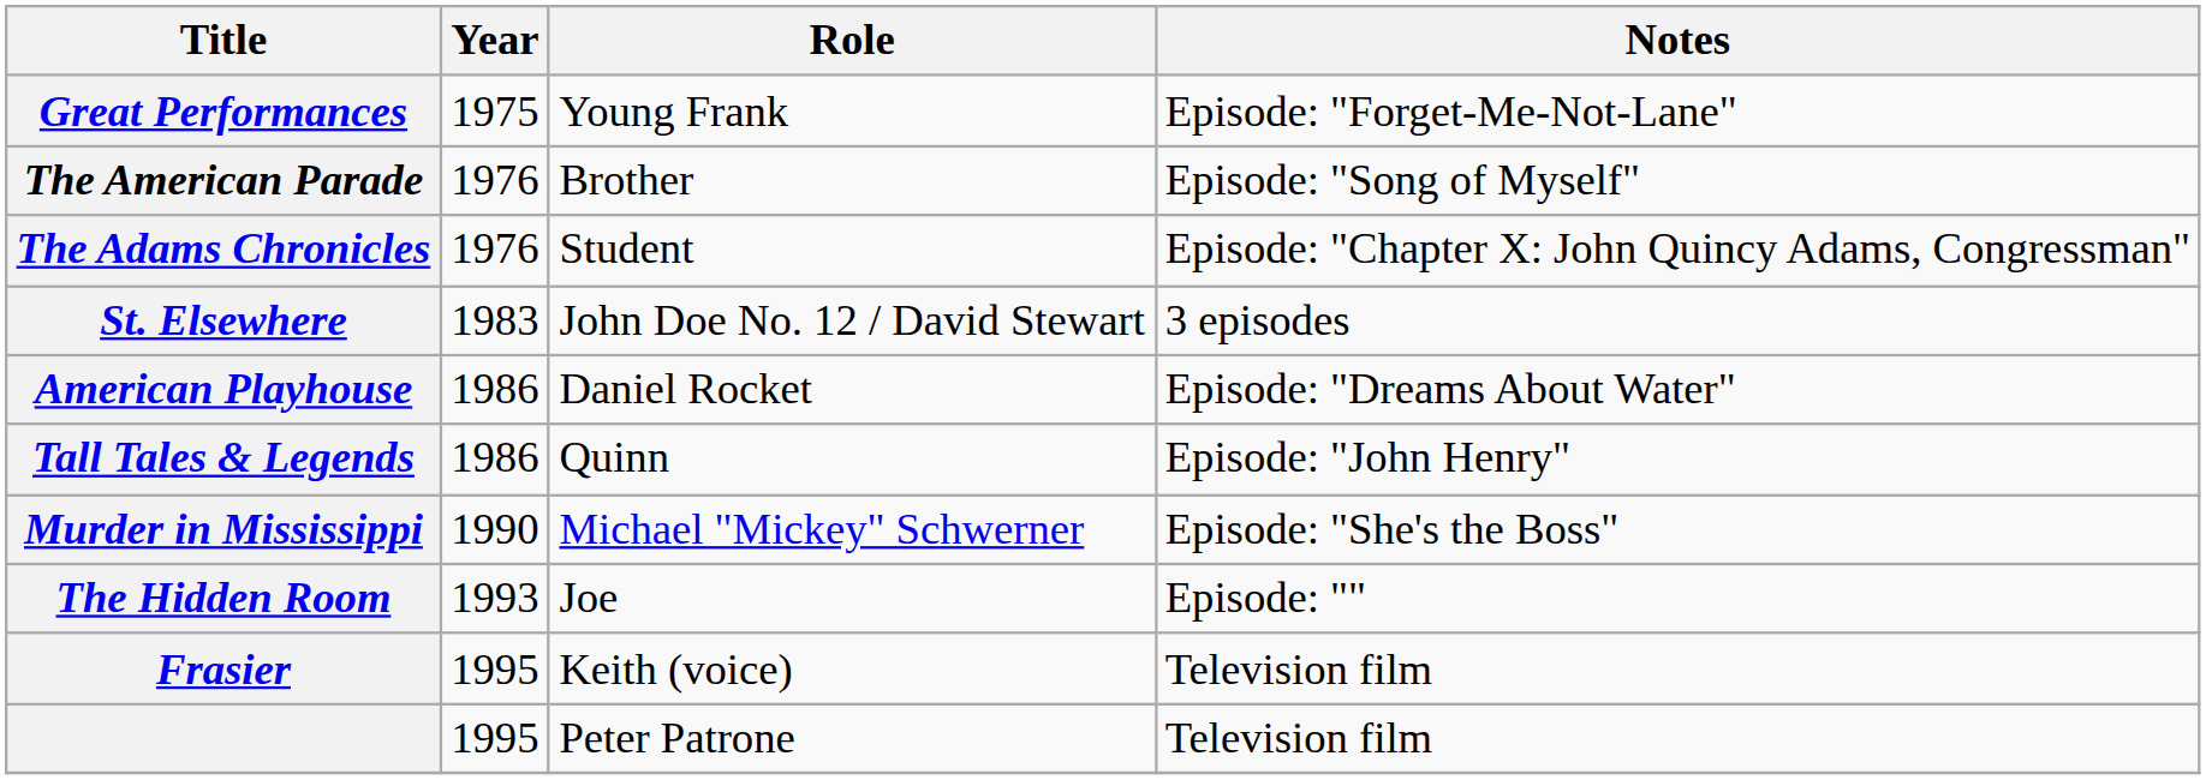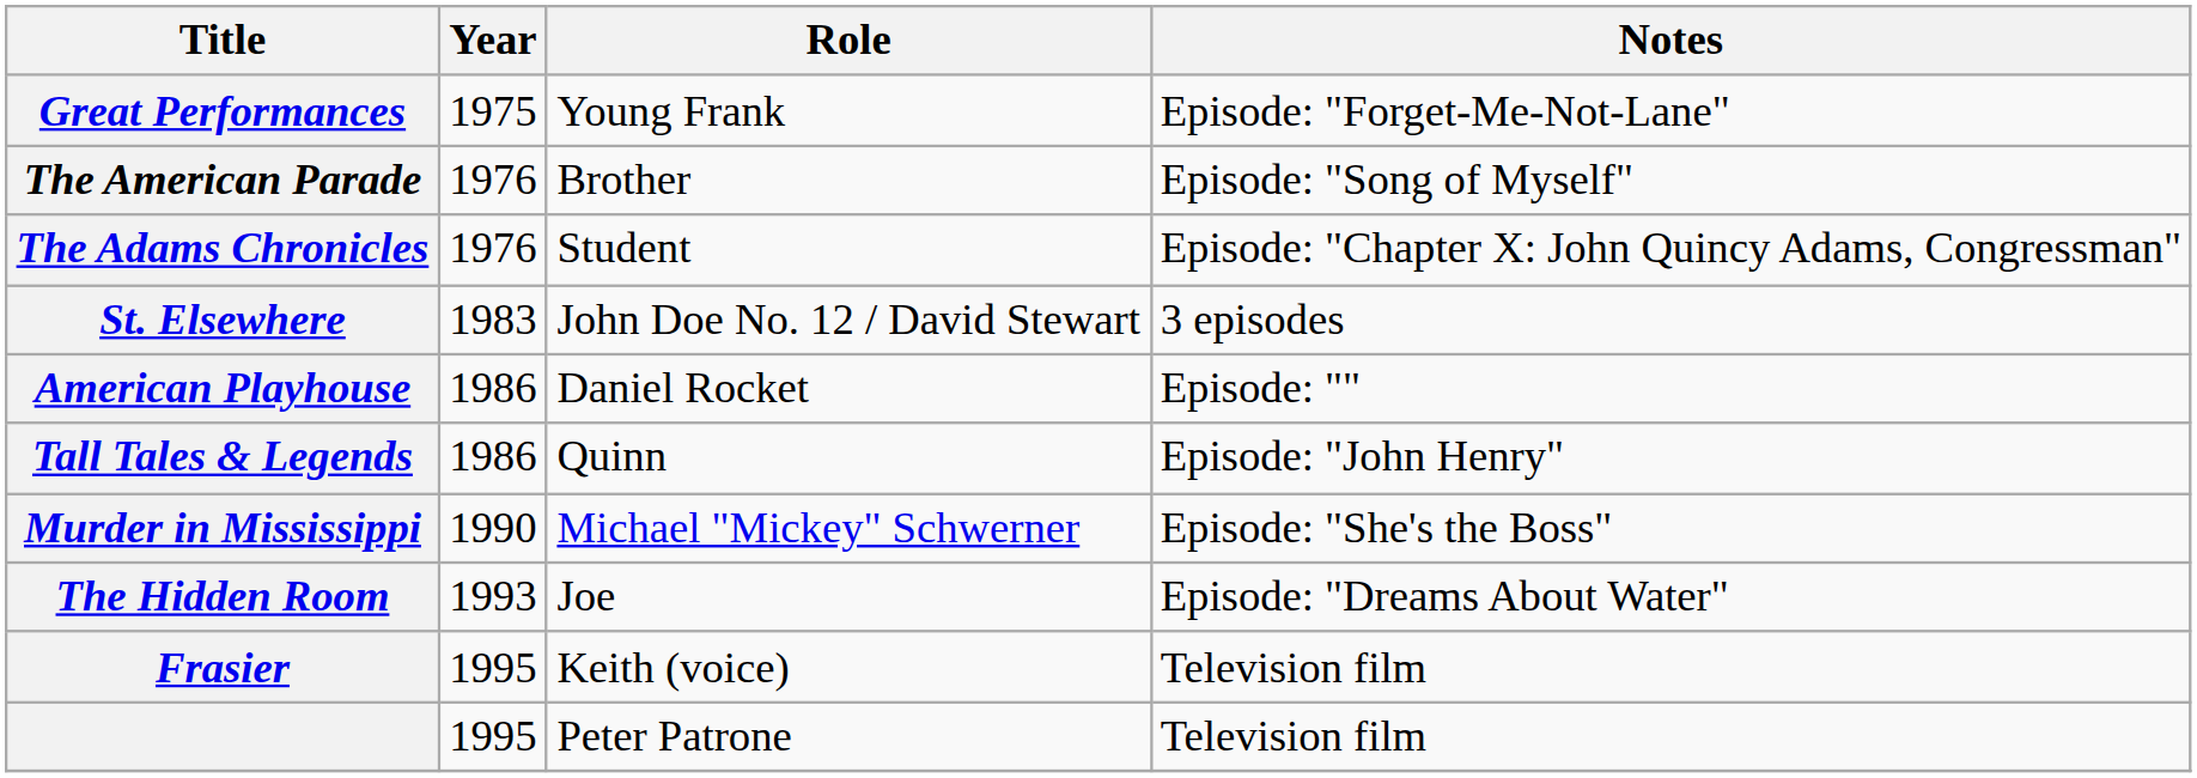 <table class="wikitable sortable plainrowheaders">
 <tr>
 <th scope="col">Title</th>
 <th scope="col">Year</th>
 <th scope="col">Role</th>
 <th scope="col" class="unsortable">Notes</th>
 </tr>
 <tr>
 <th scope="row"><em><a href='#'>Great Performances</a></em></th>
 <td style="text-align:center;">1975</td>
 <td>Young Frank</td>
 <td>Episode: "Forget-Me-Not-Lane"</td>
 </tr>
 <tr>
 <th scope="row"><em>The American Parade</em></th>
 <td style="text-align:center;">1976</td>
 <td>Brother</td>
 <td>Episode: "Song of Myself"</td>
 </tr>
 <tr>
 <th scope="row"><em><a href='#'>The Adams Chronicles</a></em></th>
 <td style="text-align:center;">1976</td>
 <td>Student</td>
 <td>Episode: "Chapter X: John Quincy Adams, Congressman"</td>
 </tr>
 <tr>
 <th scope="row"><em><a href='#'>St. Elsewhere</a></em></th>
 <td style="text-align:center;">1983</td>
 <td>John Doe No. 12 / David Stewart</td>
 <td>3 episodes</td>
 </tr>
 <tr>
 <th scope="row"><em><a href='#'>American Playhouse</a></em></th>
 <td style="text-align:center;">1986</td>
 <td>Daniel Rocket</td>
-<td>Episode: "Dreams About Water"</td>
+<td>Episode: ""</td>
 </tr>
 <tr>
 <th scope="row"><em><a href='#'>Tall Tales & Legends</a></em></th>
 <td style="text-align:center;">1986</td>
 <td>Quinn</td>
 <td>Episode: "John Henry"</td>
 </tr>
 <tr>
 <th scope="row"><em><a href='#'>Murder in Mississippi</a></em></th>
 <td style="text-align:center;">1990</td>
 <td><a href='#'>Michael "Mickey" Schwerner</a></td>
 <td>Episode: "She's the Boss"</td>
 </tr>
 <tr>
 <th scope="row"><em><a href='#'>The Hidden Room</a></em></th>
 <td style="text-align:center;">1993</td>
 <td>Joe</td>
-<td>Episode: ""</td>
+<td>Episode: "Dreams About Water"</td>
 </tr>
 <tr>
 <th scope="row"><em><a href='#'>Frasier</a></em></th>
 <td style="text-align:center;">1995</td>
 <td>Keith (voice)</td>
 <td>Television film</td>
 </tr>
 <tr>
 <th scope="row"><em></em></th>
 <td style="text-align:center;">1995</td>
 <td>Peter Patrone</td>
 <td>Television film</td>
 </tr>
 <tr>
 </tr>
 </table>
